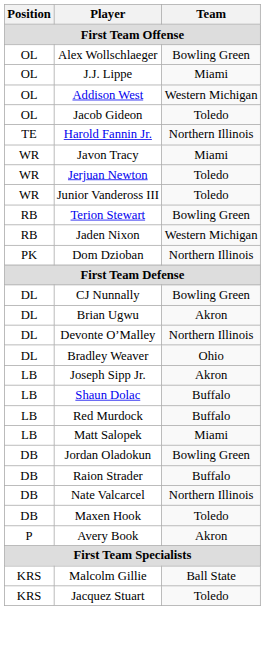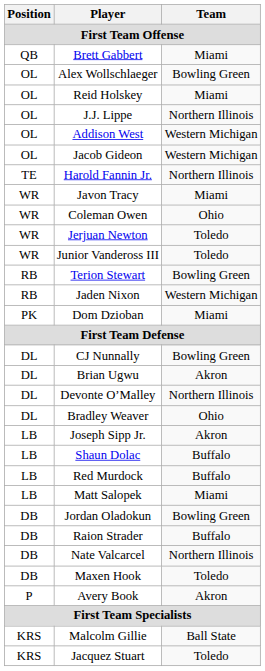 <table class="wikitable" border="0">
 <tr>
 <th>Position</th>
 <th>Player</th>
 <th>Team</th>
 </tr>
 <tr>
 <td colspan="3" style="text-align:center; background:#ddd;"><strong>First Team Offense </strong></td>
 </tr>
 <tr style="text-align:center;">
+<td style="background:white">QB</td>
+<td style="background:white"><a href='#'>Brett Gabbert</a></td>
+<td style=>Miami</td>
+</tr>
+<tr style="text-align:center;">
 <td style="background:white">OL</td>
 <td style="background:white">Alex Wollschlaeger</td>
 <td style=>Bowling Green</td>
 </tr>
 <tr style="text-align:center;">
 <td style="background:white">OL</td>
+<td style="background:white">Reid Holskey</td>
+<td style=>Miami</td>
+</tr>
+<tr style="text-align:center;">
+<td style="background:white">OL</td>
 <td style="background:white">J.J. Lippe</td>
-<td style=>Miami</td>
+<td style=>Northern Illinois</td>
 </tr>
 <tr style="text-align:center;">
 <td style="background:white">OL</td>
 <td style="background:white"><a href='#'>Addison West</a></td>
 <td style=>Western Michigan</td>
 </tr>
 <tr style="text-align:center;">
 <td style="background:white">OL</td>
 <td style="background:white">Jacob Gideon</td>
-<td style=>Toledo</td>
+<td style=>Western Michigan</td>
 </tr>
 <tr style="text-align:center;">
 <td style="background:white">TE</td>
 <td style="background:white"><a href='#'>Harold Fannin Jr.</a></td>
 <td style=>Northern Illinois</td>
 </tr>
 <tr style="text-align:center;">
 <td style="background:white">WR</td>
 <td style="background:white">Javon Tracy</td>
 <td style=>Miami</td>
+</tr>
+<tr style="text-align:center;">
+<td style="background:white">WR</td>
+<td style="background:white">Coleman Owen</td>
+<td style=>Ohio</td>
 </tr>
 <tr style="text-align:center;">
 <td style="background:white">WR</td>
 <td style="background:white"><a href='#'>Jerjuan Newton</a></td>
 <td style=>Toledo</td>
 </tr>
 <tr style="text-align:center;">
 <td style="background:white">WR</td>
 <td style="background:white">Junior Vandeross III</td>
 <td style=>Toledo</td>
 </tr>
 <tr style="text-align:center;">
 <td style="background:white">RB</td>
 <td style="background:white"><a href='#'>Terion Stewart</a></td>
 <td style=>Bowling Green</td>
 </tr>
 <tr style="text-align:center;">
 <td style="background:white">RB</td>
 <td style="background:white">Jaden Nixon</td>
 <td style=>Western Michigan</td>
 </tr>
 <tr style="text-align:center;">
 <td style="background:white">PK</td>
 <td style="background:white">Dom Dzioban</td>
-<td style=>Northern Illinois</td>
+<td style=>Miami</td>
 </tr>
 <tr>
 <td colspan="3" style="text-align:center; background:#ddd;"><strong>First Team Defense</strong></td>
 </tr>
 <tr style="text-align:center;">
 <td style="background:white">DL</td>
 <td style="background:white">CJ Nunnally</td>
 <td style=>Bowling Green</td>
 </tr>
 <tr style="text-align:center;">
 <td style="background:white">DL</td>
 <td style="background:white">Brian Ugwu</td>
 <td style=>Akron</td>
 </tr>
 <tr style="text-align:center;">
 <td style="background:white">DL</td>
 <td style="background:white">Devonte O’Malley</td>
 <td style=>Northern Illinois</td>
 </tr>
 <tr style="text-align:center;">
 <td style="background:white">DL</td>
 <td style="background:white">Bradley Weaver</td>
 <td style=>Ohio</td>
 </tr>
 <tr style="text-align:center;">
 <td style="background:white">LB</td>
 <td style="background:white">Joseph Sipp Jr.</td>
 <td style=>Akron</td>
 </tr>
 <tr style="text-align:center;">
 <td style="background:white">LB</td>
 <td style="background:white"><a href='#'>Shaun Dolac</a></td>
 <td style=>Buffalo</td>
 </tr>
 <tr style="text-align:center;">
 <td style="background:white">LB</td>
 <td style="background:white">Red Murdock</td>
 <td style=>Buffalo</td>
 </tr>
 <tr style="text-align:center;">
 <td style="background:white">LB</td>
 <td style="background:white">Matt Salopek</td>
 <td style=>Miami</td>
 </tr>
 <tr style="text-align:center;">
 <td style="background:white">DB</td>
 <td style="background:white">Jordan Oladokun</td>
 <td style=>Bowling Green</td>
 </tr>
 <tr style="text-align:center;">
 <td style="background:white">DB</td>
 <td style="background:white">Raion Strader</td>
 <td style=>Buffalo</td>
 </tr>
 <tr style="text-align:center;">
 <td style="background:white">DB</td>
 <td style="background:white">Nate Valcarcel</td>
 <td style=>Northern Illinois</td>
 </tr>
 <tr style="text-align:center;">
 <td style="background:white">DB</td>
 <td style="background:white">Maxen Hook</td>
 <td style=>Toledo</td>
 </tr>
 <tr style="text-align:center;">
 <td style="background:white">P</td>
 <td style="background:white">Avery Book</td>
 <td style=>Akron</td>
 </tr>
 <tr>
 <td colspan="3" style="text-align:center; background:#ddd;"><strong>First Team Specialists</strong></td>
 </tr>
 <tr style="text-align:center;">
 <td style="background:white">KRS</td>
 <td style="background:white">Malcolm Gillie</td>
 <td style=>Ball State</td>
 </tr>
 <tr style="text-align:center;">
 <td style="background:white">KRS</td>
 <td style="background:white">Jacquez Stuart</td>
 <td style=>Toledo</td>
 </tr>
 </table>
